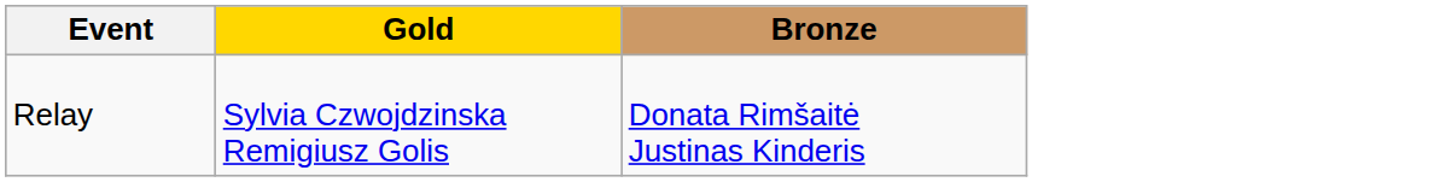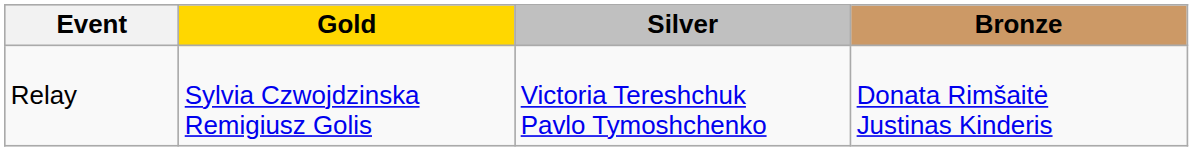 <table class="wikitable">
 <tr>
 <th width="100">Event</th>
 <th style="background-color:gold;" width="200"> Gold</th>
+<th style="background-color:silver;" width="200">Silver</th>
 <th style="background-color:#CC9966;" width="200"> Bronze</th>
 </tr>
 <tr>
 <td>Relay</td>
 <td><br><a href='#'>Sylvia Czwojdzinska</a><br> <a href='#'>Remigiusz Golis</a></td>
+<td><br><a href='#'>Victoria Tereshchuk</a><br><a href='#'>Pavlo Tymoshchenko</a></td>
 <td><br><a href='#'>Donata Rimšaitė</a><br><a href='#'>Justinas Kinderis</a></td>
 </tr>
 </table>
